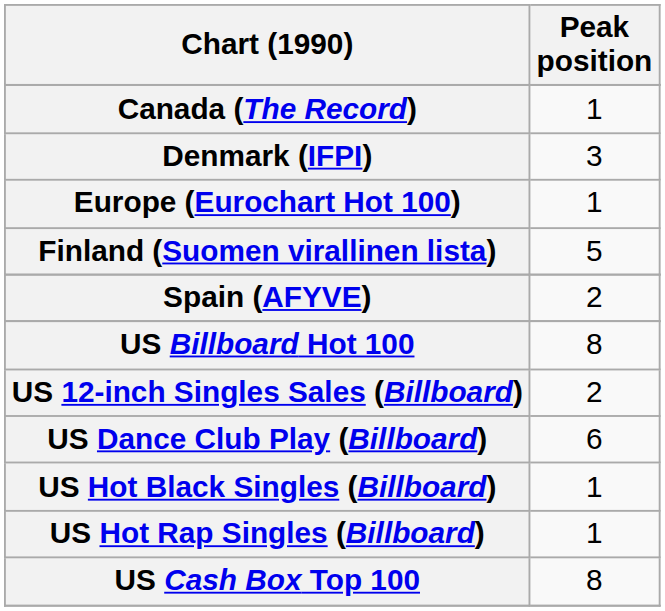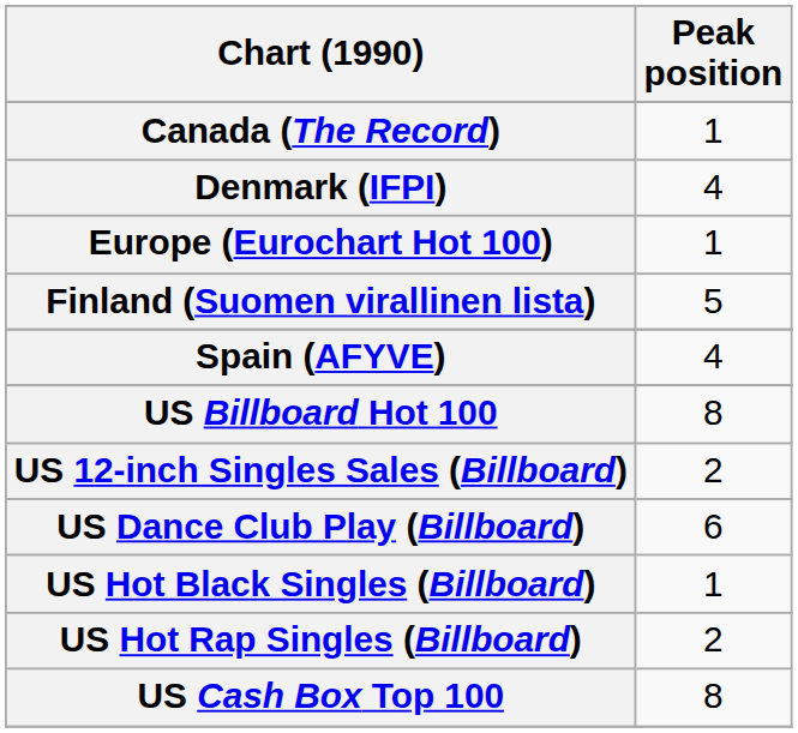 <table class="wikitable sortable plainrowheaders" style="text-align:center">
 <tr>
 <th>Chart (1990)</th>
 <th>Peak<br>position</th>
 </tr>
 <tr>
 </tr>
 <tr>
 </tr>
 <tr>
 </tr>
 <tr>
 </tr>
 <tr>
 </tr>
 <tr>
 <th scope="row">Canada (<em><a href='#'>The Record</a></em>)</th>
 <td>1</td>
 </tr>
 <tr>
 <th scope="row">Denmark (<a href='#'>IFPI</a>)</th>
-<td>3</td>
+<td>4</td>
 </tr>
 <tr>
 <th scope="row">Europe (<a href='#'>Eurochart Hot 100</a>)</th>
 <td>1</td>
 </tr>
 <tr>
 <th scope="row">Finland (<a href='#'>Suomen virallinen lista</a>)</th>
 <td>5</td>
 </tr>
 <tr>
 </tr>
 <tr>
 </tr>
 <tr>
 </tr>
 <tr>
 </tr>
 <tr>
 </tr>
 <tr>
 </tr>
 <tr>
 <th scope="row">Spain (<a href='#'>AFYVE</a>)</th>
-<td>2</td>
+<td>4</td>
 </tr>
 <tr>
 </tr>
 <tr>
 </tr>
 <tr>
 </tr>
 <tr>
 <th scope="row">US <a href='#'><em>Billboard</em> Hot 100</a></th>
 <td>8</td>
 </tr>
 <tr>
 <th scope="row">US <a href='#'>12-inch Singles Sales</a> (<em><a href='#'>Billboard</a></em>)</th>
 <td>2</td>
 </tr>
 <tr>
 <th scope="row">US <a href='#'>Dance Club Play</a> (<em><a href='#'>Billboard</a></em>)</th>
 <td>6</td>
 </tr>
 <tr>
 <th scope="row">US <a href='#'>Hot Black Singles</a> (<em><a href='#'>Billboard</a></em>)</th>
 <td>1</td>
 </tr>
 <tr>
 <th scope="row">US <a href='#'>Hot Rap Singles</a> (<em><a href='#'>Billboard</a></em>)</th>
-<td>1</td>
+<td>2</td>
 </tr>
 <tr>
 <th scope="row">US <a href='#'><em>Cash Box</em> Top 100</a></th>
 <td>8</td>
 </tr>
 <tr>
 </tr>
 </table>
